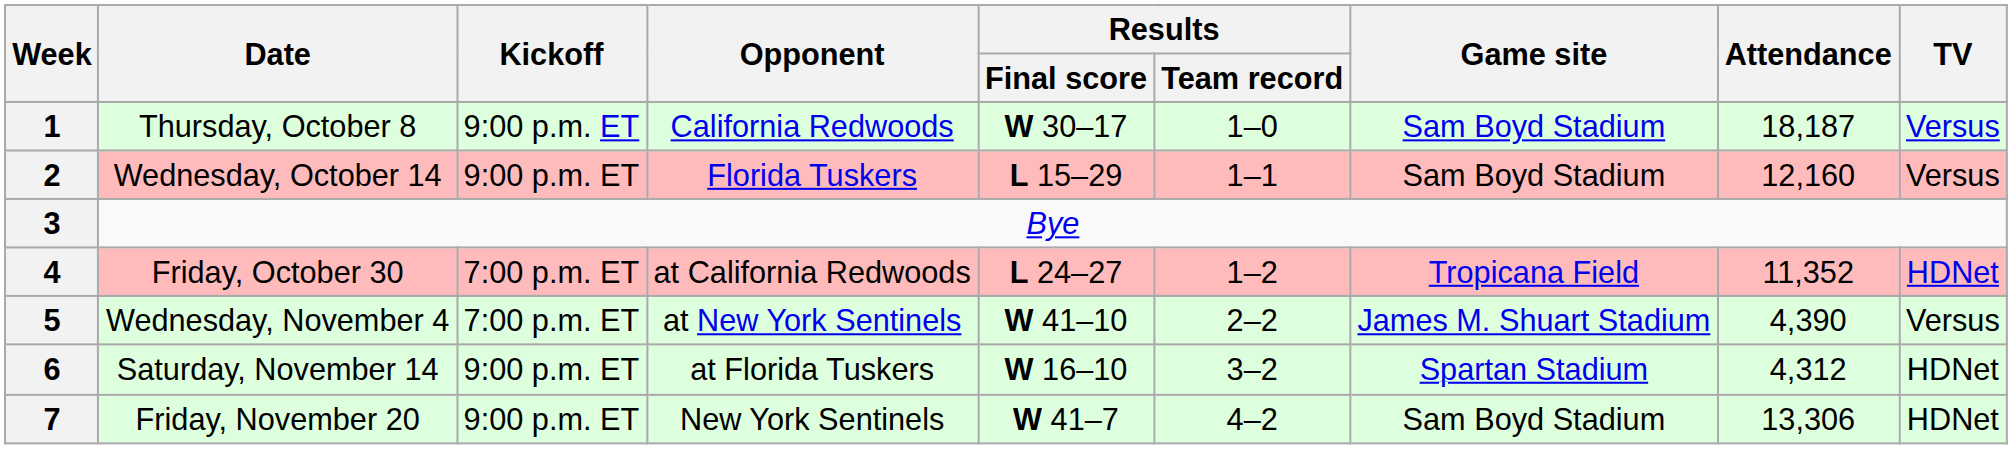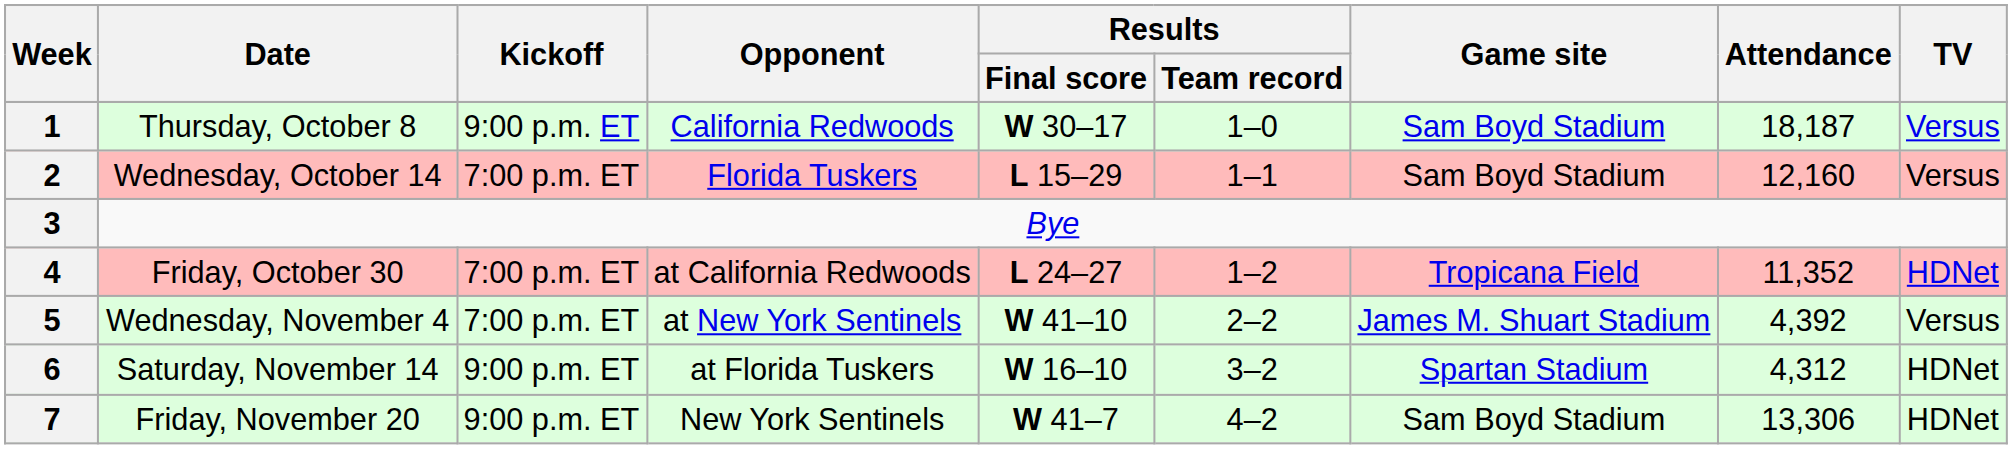 <table class="wikitable" align="center" style="font-size: 95%;">
 <tr>
 <th rowspan="2">Week</th>
 <th rowspan="2">Date</th>
 <th rowspan="2">Kickoff</th>
 <th rowspan="2">Opponent</th>
 <th colspan="2">Results</th>
 <th rowspan="2">Game site</th>
 <th rowspan="2">Attendance</th>
 <th rowspan="2">TV</th>
 </tr>
 <tr>
 <th>Final score</th>
 <th>Team record</th>
 </tr>
 <tr>
 </tr>
 <tr bgcolor="#ddffdd" align="center">
 <th>1</th>
 <td>Thursday, October 8</td>
 <td>9:00 p.m. <a href='#'>ET</a></td>
 <td><a href='#'>California Redwoods</a></td>
 <td><strong>W</strong> 30–17</td>
 <td>1–0</td>
 <td><a href='#'>Sam Boyd Stadium</a></td>
 <td>18,187</td>
 <td><a href='#'>Versus</a></td>
 </tr>
 <tr bgcolor="#ffbbbb" align="center">
 <th>2</th>
 <td>Wednesday, October 14</td>
-<td>9:00 p.m. ET</td>
+<td>7:00 p.m. ET</td>
 <td><a href='#'>Florida Tuskers</a></td>
 <td><strong>L</strong> 15–29</td>
 <td>1–1</td>
 <td>Sam Boyd Stadium</td>
 <td>12,160</td>
 <td>Versus</td>
 </tr>
 <tr align="center">
 <th>3</th>
 <td colspan="8"><em><a href='#'>Bye</a></em></td>
 </tr>
 <tr bgcolor="#ffbbbb" align="center">
 <th>4</th>
 <td>Friday, October 30</td>
 <td>7:00 p.m. ET</td>
 <td>at California Redwoods</td>
 <td><strong>L</strong> 24–27</td>
 <td>1–2</td>
 <td><a href='#'>Tropicana Field</a></td>
 <td>11,352</td>
 <td><a href='#'>HDNet</a></td>
 </tr>
 <tr bgcolor="#ddffdd" align="center">
 <th>5</th>
 <td>Wednesday, November 4</td>
 <td>7:00 p.m. ET</td>
 <td>at <a href='#'>New York Sentinels</a></td>
 <td><strong>W</strong> 41–10</td>
 <td>2–2</td>
 <td><a href='#'>James M. Shuart Stadium</a></td>
-<td>4,390</td>
+<td>4,392</td>
 <td>Versus</td>
 </tr>
 <tr bgcolor="#ddffdd" align="center">
 <th>6</th>
 <td>Saturday, November 14</td>
 <td>9:00 p.m. ET</td>
 <td>at Florida Tuskers</td>
 <td><strong>W</strong> 16–10</td>
 <td>3–2</td>
 <td><a href='#'>Spartan Stadium</a></td>
 <td>4,312</td>
 <td>HDNet</td>
 </tr>
 <tr bgcolor="#ddffdd" align="center">
 <th>7</th>
 <td>Friday, November 20</td>
 <td>9:00 p.m. ET</td>
 <td>New York Sentinels</td>
 <td><strong>W</strong> 41–7</td>
 <td>4–2</td>
 <td>Sam Boyd Stadium</td>
 <td>13,306</td>
 <td>HDNet</td>
 </tr>
 </table>
